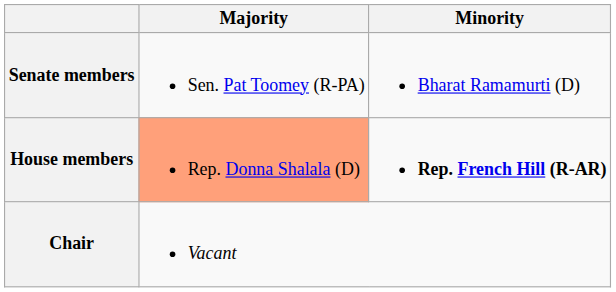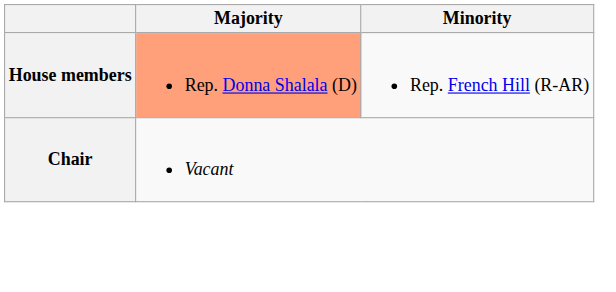 <table class=wikitable>
 <tr>
 <th></th>
 <th>Majority</th>
 <th>Minority</th>
 </tr>
 <tr>
-<th>Senate members</th>
-<td valign="top" ><br><ul><li>Sen. <a href='#'>Pat Toomey</a> (R-PA)</li></ul></td>
-<td valign="top" ><br><ul><li><a href='#'>Bharat Ramamurti</a> (D)</li></ul></td>
-</tr>
-<tr>
 <th>House members</th>
 <td valign="top"  style="background: lightsalmon;"><br><ul><li>Rep. <a href='#'>Donna Shalala</a> (D)</li></ul></td>
-<td valign="top" ><strong><br><ul><li>Rep. <a href='#'>French Hill</a> (R-AR)</li></ul></strong></td>
+<td valign="top" ><br><ul><li>Rep. <a href='#'>French Hill</a> (R-AR)</li></ul></td>
 </tr>
 <tr>
 <th>Chair</th>
 <td colspan=2><br><ul><li><em>Vacant</em></li></ul></td>
 </tr>
 </table>
